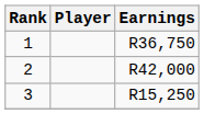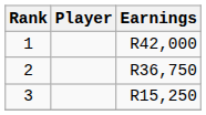 <table class="wikitable" style="float:right; text-align:right; margin-left:1em">
 <tr>
 <th>Rank</th>
 <th>Player</th>
 <th>Earnings</th>
 </tr>
 <tr>
 <td align=center>1</td>
 <td style="text-align:left"></td>
-<td>R36,750</td>
+<td>R42,000</td>
 </tr>
 <tr>
 <td align=center>2</td>
 <td style="text-align:left"></td>
-<td>R42,000</td>
+<td>R36,750</td>
 </tr>
 <tr>
 <td align=center>3</td>
 <td style="text-align:left"></td>
 <td>R15,250</td>
 </tr>
 <tr>
 </tr>
 </table>
